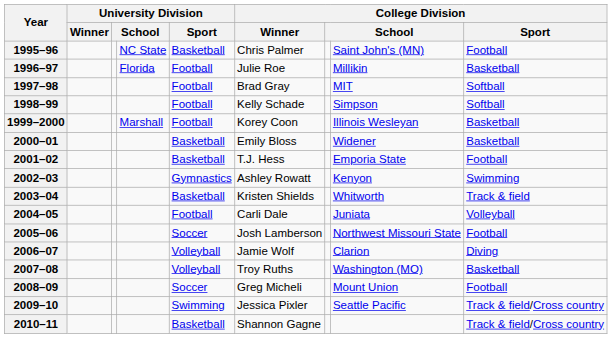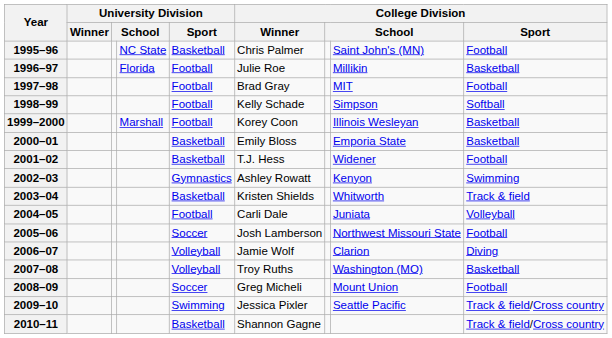 <table class="wikitable sortable">
 <tr>
 <th scope="col" rowspan=2>Year</th>
 <th scope="colgroup" colspan=4>University Division</th>
 <th scope="colgroup" colspan=4>College Division</th>
 </tr>
 <tr>
 <th scope="col">Winner</th>
 <th scope="colgroup" colspan=2>School</th>
 <th scope="col">Sport</th>
 <th scope="col">Winner</th>
 <th scope="colgroup" colspan=2>School</th>
 <th scope="col">Sport</th>
 </tr>
 <tr>
 <th scope="row">1995–96</th>
 <td></td>
 <td style=></td>
 <td><a href='#'>NC State</a></td>
 <td><a href='#'>Basketball</a></td>
 <td>Chris Palmer</td>
 <td style=></td>
 <td><a href='#'>Saint John's (MN)</a></td>
 <td><a href='#'>Football</a></td>
 </tr>
 <tr>
 <th scope="row">1996–97</th>
 <td></td>
 <td style=></td>
 <td><a href='#'>Florida</a></td>
 <td><a href='#'>Football</a></td>
 <td>Julie Roe</td>
 <td style=></td>
 <td><a href='#'>Millikin</a></td>
 <td><a href='#'>Basketball</a></td>
 </tr>
 <tr>
 <th scope="row">1997–98</th>
 <td></td>
 <td style=></td>
 <td></td>
 <td><a href='#'>Football</a></td>
 <td>Brad Gray</td>
 <td style=></td>
 <td><a href='#'>MIT</a></td>
-<td><a href='#'>Softball</a></td>
+<td><a href='#'>Football</a></td>
 </tr>
 <tr>
 <th scope="row">1998–99</th>
 <td></td>
 <td style=></td>
 <td></td>
 <td><a href='#'>Football</a></td>
 <td>Kelly Schade</td>
 <td style=></td>
 <td><a href='#'>Simpson</a></td>
 <td><a href='#'>Softball</a></td>
 </tr>
 <tr>
 <th scope="row">1999–2000</th>
 <td></td>
 <td style=></td>
 <td><a href='#'>Marshall</a></td>
 <td><a href='#'>Football</a></td>
 <td>Korey Coon</td>
 <td style=></td>
 <td><a href='#'>Illinois Wesleyan</a></td>
 <td><a href='#'>Basketball</a></td>
 </tr>
 <tr>
 <th scope="row">2000–01</th>
 <td></td>
 <td style=></td>
 <td></td>
 <td><a href='#'>Basketball</a></td>
 <td>Emily Bloss</td>
 <td style=></td>
-<td><a href='#'>Widener</a></td>
+<td><a href='#'>Emporia State</a></td>
 <td><a href='#'>Basketball</a></td>
 </tr>
 <tr>
 <th scope="row">2001–02</th>
 <td> </td>
 <td style=></td>
 <td></td>
 <td><a href='#'>Basketball</a></td>
 <td>T.J. Hess</td>
 <td style=></td>
-<td><a href='#'>Emporia State</a></td>
+<td><a href='#'>Widener</a></td>
 <td><a href='#'>Football</a></td>
 </tr>
 <tr>
 <th scope="row">2002–03</th>
 <td></td>
 <td style=></td>
 <td></td>
 <td><a href='#'>Gymnastics</a></td>
 <td>Ashley Rowatt</td>
 <td style=></td>
 <td><a href='#'>Kenyon</a></td>
 <td><a href='#'>Swimming</a></td>
 </tr>
 <tr>
 <th scope="row">2003–04</th>
 <td></td>
 <td style=></td>
 <td></td>
 <td><a href='#'>Basketball</a></td>
 <td>Kristen Shields</td>
 <td style=></td>
 <td><a href='#'>Whitworth</a></td>
 <td><a href='#'>Track & field</a></td>
 </tr>
 <tr>
 <th scope="row">2004–05</th>
 <td></td>
 <td style=></td>
 <td></td>
 <td><a href='#'>Football</a></td>
 <td>Carli Dale</td>
 <td style=></td>
 <td><a href='#'>Juniata</a></td>
 <td><a href='#'>Volleyball</a></td>
 </tr>
 <tr>
 <th scope="row">2005–06</th>
 <td> </td>
 <td style=></td>
 <td></td>
 <td><a href='#'>Soccer</a></td>
 <td>Josh Lamberson</td>
 <td style=></td>
 <td><a href='#'>Northwest Missouri State</a></td>
 <td><a href='#'>Football</a></td>
 </tr>
 <tr>
 <th scope="row">2006–07</th>
 <td> </td>
 <td style=></td>
 <td></td>
 <td><a href='#'>Volleyball</a></td>
 <td>Jamie Wolf</td>
 <td style=></td>
 <td><a href='#'>Clarion</a></td>
 <td><a href='#'>Diving</a></td>
 </tr>
 <tr>
 <th scope="row">2007–08</th>
 <td> </td>
 <td style=></td>
 <td></td>
 <td><a href='#'>Volleyball</a></td>
 <td>Troy Ruths</td>
 <td style=></td>
 <td><a href='#'>Washington (MO)</a></td>
 <td><a href='#'>Basketball</a></td>
 </tr>
 <tr>
 <th scope="row">2008–09</th>
 <td></td>
 <td style=></td>
 <td></td>
 <td><a href='#'>Soccer</a></td>
 <td>Greg Micheli</td>
 <td style=></td>
 <td><a href='#'>Mount Union</a></td>
 <td><a href='#'>Football</a></td>
 </tr>
 <tr>
 <th scope="row">2009–10</th>
 <td></td>
 <td style=></td>
 <td></td>
 <td><a href='#'>Swimming</a></td>
 <td>Jessica Pixler</td>
 <td style=></td>
 <td><a href='#'>Seattle Pacific</a></td>
 <td><a href='#'>Track & field</a>/<a href='#'>Cross country</a></td>
 </tr>
 <tr>
 <th scope="row">2010–11</th>
 <td></td>
 <td style=></td>
 <td></td>
 <td><a href='#'>Basketball</a></td>
 <td>Shannon Gagne</td>
 <td style=></td>
 <td></td>
 <td><a href='#'>Track & field</a>/<a href='#'>Cross country</a></td>
 </tr>
 </table>
